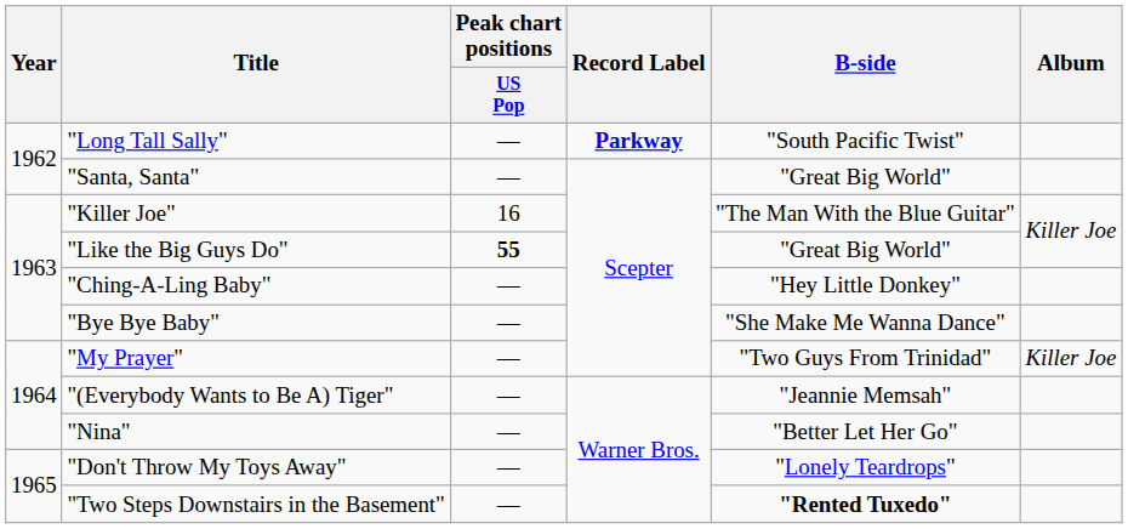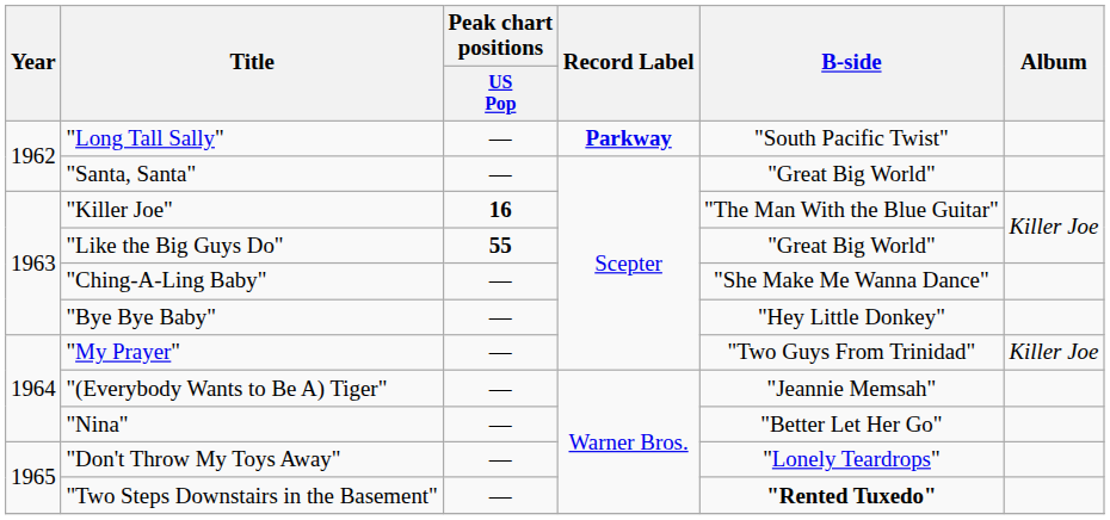 <table class="wikitable" style=text-align:center;>
 <tr>
 <th rowspan="2">Year</th>
 <th rowspan="2">Title</th>
 <th colspan="1">Peak chart<br>positions</th>
 <th rowspan="2">Record Label</th>
 <th rowspan="2"><a href='#'>B-side</a></th>
 <th rowspan="2">Album</th>
 </tr>
 <tr style="font-size:smaller;">
 <th align=centre><a href='#'>US<br>Pop</a></th>
 </tr>
 <tr>
 <td rowspan="2">1962</td>
 <td align=left>"<a href='#'>Long Tall Sally</a>"</td>
 <td>—</td>
 <td rowspan="1"><strong><a href='#'>Parkway</a></strong></td>
 <td rowspan="1">"South Pacific Twist"</td>
 <td rowspan="1"></td>
 </tr>
 <tr>
 <td align=left>"Santa, Santa"</td>
 <td>—</td>
 <td rowspan="6"><a href='#'>Scepter</a></td>
 <td rowspan="1">"Great Big World"</td>
 <td rowspan="1"></td>
 </tr>
 <tr>
 <td rowspan="4">1963</td>
 <td align=left>"Killer Joe"</td>
-<td>16</td>
+<td><strong>16</strong></td>
 <td rowspan="1">"The Man With the Blue Guitar"</td>
 <td rowspan="2"><em>Killer Joe</em></td>
 </tr>
 <tr>
 <td align=left>"Like the Big Guys Do"</td>
 <td><strong>55</strong></td>
 <td rowspan="1">"Great Big World"</td>
 </tr>
 <tr>
 <td align=left>"Ching-A-Ling Baby"</td>
 <td>—</td>
-<td rowspan="1">"Hey Little Donkey"</td>
+<td rowspan="1">"She Make Me Wanna Dance"</td>
 <td rowspan="1"></td>
 </tr>
 <tr>
 <td align=left>"Bye Bye Baby"</td>
 <td>—</td>
-<td rowspan="1">"She Make Me Wanna Dance"</td>
+<td rowspan="1">"Hey Little Donkey"</td>
 <td rowspan="1"></td>
 </tr>
 <tr>
 <td rowspan="3">1964</td>
 <td align=left>"<a href='#'>My Prayer</a>"</td>
 <td>—</td>
 <td rowspan="1">"Two Guys From Trinidad"</td>
 <td rowspan="1"><em>Killer Joe</em></td>
 </tr>
 <tr>
 <td align=left>"(Everybody Wants to Be A) Tiger"</td>
 <td>—</td>
 <td rowspan="4"><a href='#'>Warner Bros.</a></td>
 <td rowspan="1">"Jeannie Memsah"</td>
 <td rowspan="1"></td>
 </tr>
 <tr>
 <td align=left>"Nina"</td>
 <td>—</td>
 <td rowspan="1">"Better Let Her Go"</td>
 <td rowspan="1"></td>
 </tr>
 <tr>
 <td rowspan="2">1965</td>
 <td align=left>"Don't Throw My Toys Away"</td>
 <td>—</td>
 <td rowspan="1">"<a href='#'>Lonely Teardrops</a>"</td>
 <td rowspan="1"></td>
 </tr>
 <tr>
 <td align=left>"Two Steps Downstairs in the Basement"</td>
 <td>—</td>
 <td rowspan="1"><strong>"Rented Tuxedo"</strong></td>
 <td rowspan="1"></td>
 </tr>
 <tr>
 </tr>
 </table>
